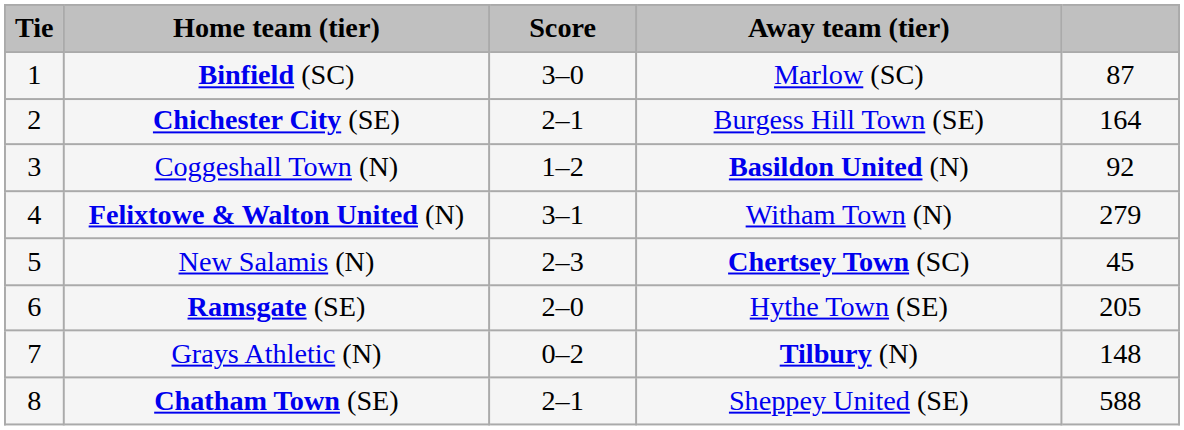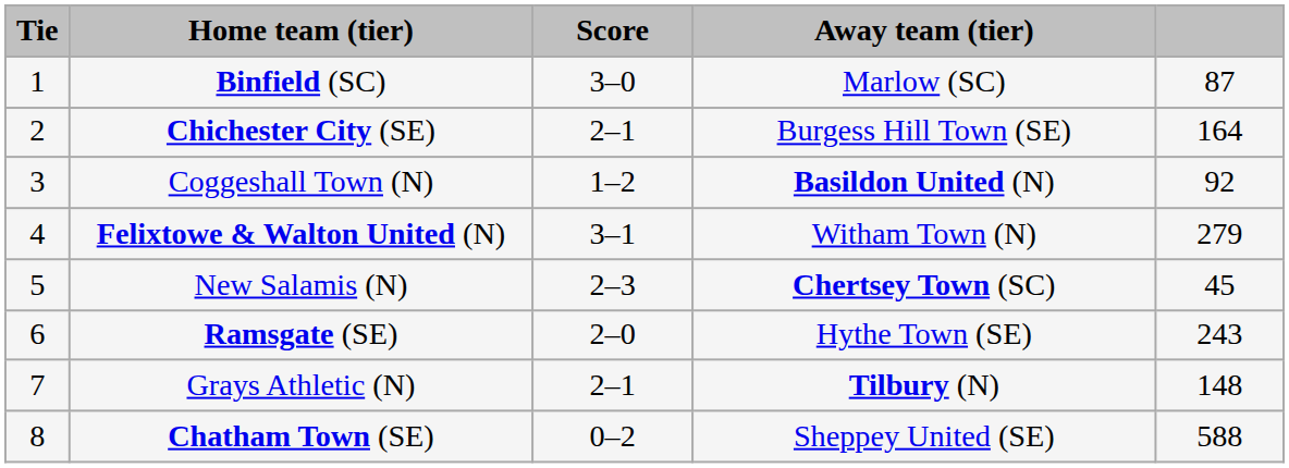 <table class="wikitable" style="width: 600px; background:WhiteSmoke; text-align:center; font-size:90%">
 <tr>
 <td scope="col" style="width:  5.00%; background:silver;"><strong>Tie</strong></td>
 <td scope="col" style="width: 36.25%; background:silver;"><strong>Home team (tier)</strong></td>
 <td scope="col" style="width: 12.50%; background:silver;"><strong>Score</strong></td>
 <td scope="col" style="width: 36.25%; background:silver;"><strong>Away team (tier)</strong></td>
 <td scope="col" style="width: 10.00%; background:silver;"><strong></strong></td>
 </tr>
 <tr>
 <td>1</td>
 <td><strong><a href='#'>Binfield</a></strong> (SC)</td>
 <td>3–0</td>
 <td><a href='#'>Marlow</a> (SC)</td>
 <td>87</td>
 </tr>
 <tr>
 <td>2</td>
 <td><strong><a href='#'>Chichester City</a></strong> (SE)</td>
 <td>2–1</td>
 <td><a href='#'>Burgess Hill Town</a> (SE)</td>
 <td>164</td>
 </tr>
 <tr>
 <td>3</td>
 <td><a href='#'>Coggeshall Town</a> (N)</td>
 <td>1–2</td>
 <td><strong><a href='#'>Basildon United</a></strong> (N)</td>
 <td>92</td>
 </tr>
 <tr>
 <td>4</td>
 <td><strong><a href='#'>Felixtowe & Walton United</a></strong> (N)</td>
 <td>3–1</td>
 <td><a href='#'>Witham Town</a> (N)</td>
 <td>279</td>
 </tr>
 <tr>
 <td>5</td>
 <td><a href='#'>New Salamis</a> (N)</td>
 <td>2–3</td>
 <td><strong><a href='#'>Chertsey Town</a></strong> (SC)</td>
 <td>45</td>
 </tr>
 <tr>
 <td>6</td>
 <td><strong><a href='#'>Ramsgate</a></strong> (SE)</td>
 <td>2–0</td>
 <td><a href='#'>Hythe Town</a> (SE)</td>
-<td>205</td>
+<td>243</td>
 </tr>
 <tr>
 <td>7</td>
 <td><a href='#'>Grays Athletic</a> (N)</td>
-<td>0–2</td>
+<td>2–1</td>
 <td><strong><a href='#'>Tilbury</a></strong> (N)</td>
 <td>148</td>
 </tr>
 <tr>
 <td>8</td>
 <td><strong><a href='#'>Chatham Town</a></strong> (SE)</td>
-<td>2–1</td>
+<td>0–2</td>
 <td><a href='#'>Sheppey United</a> (SE)</td>
 <td>588</td>
 </tr>
 </table>
